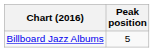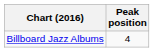 <table class="wikitable">
 <tr>
 <th>Chart (2016)</th>
 <th>Peak <br>position</th>
 </tr>
 <tr>
 <td align="left"><a href='#'>Billboard Jazz Albums</a></td>
-<td style="text-align:center;">5</td>
+<td style="text-align:center;">4</td>
 </tr>
 </table>
